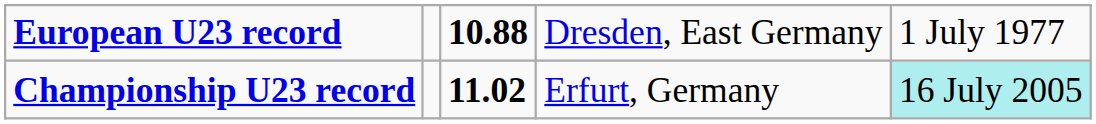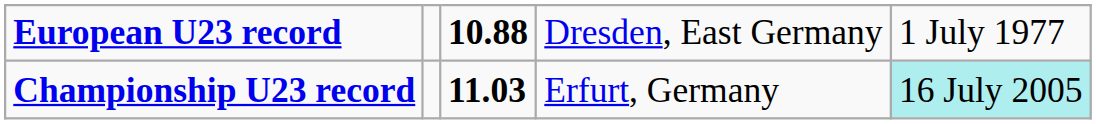 <table class="wikitable">
 <tr>
 <td><strong><a href='#'>European U23 record</a></strong></td>
 <td></td>
 <td><strong>10.88</strong></td>
 <td><a href='#'>Dresden</a>, East Germany</td>
 <td>1 July 1977</td>
 </tr>
 <tr>
 <td><strong><a href='#'>Championship U23 record</a></strong></td>
 <td></td>
-<td><strong>11.02</strong></td>
+<td><strong>11.03</strong></td>
 <td><a href='#'>Erfurt</a>, Germany</td>
 <td style="background: paleturquoise;">16 July 2005</td>
 </tr>
 </table>
